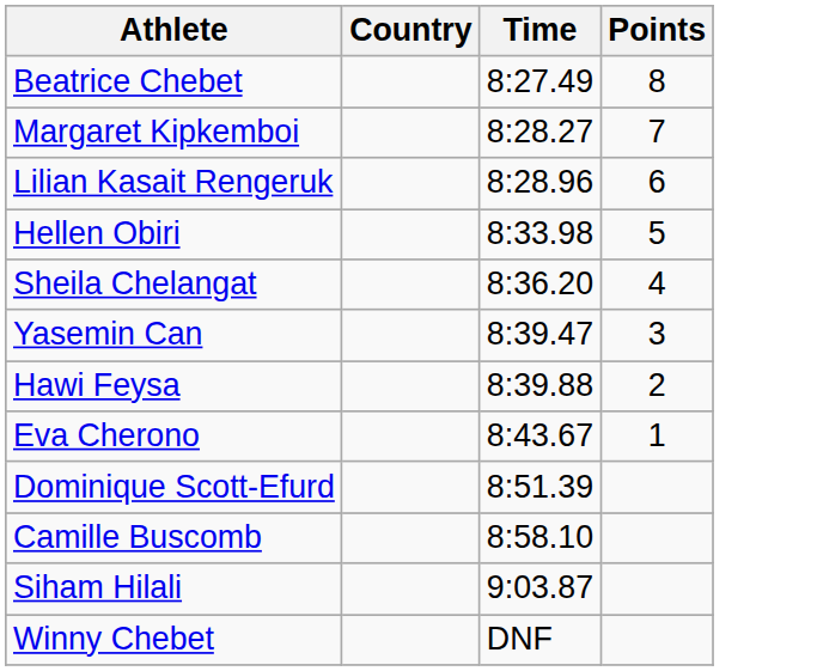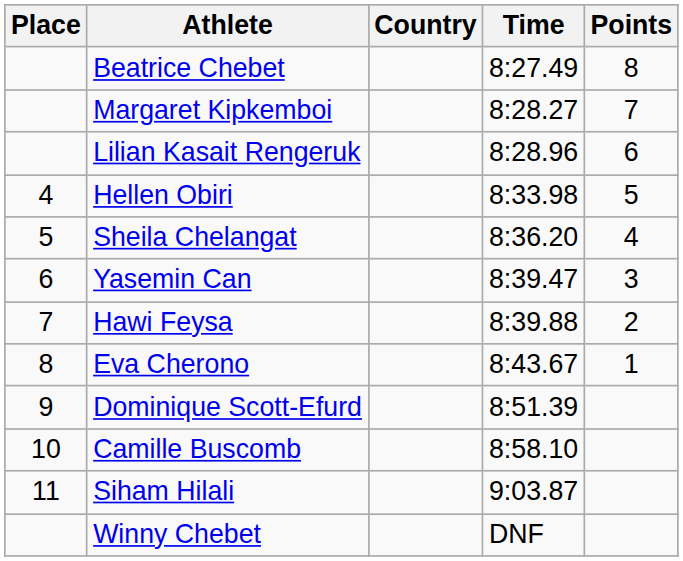 <table class="wikitable">
 <tr>
+<th>Place</th>
 <th>Athlete</th>
 <th>Country</th>
 <th>Time</th>
 <th>Points</th>
 </tr>
 <tr>
+<td align=center></td>
 <td><a href='#'>Beatrice Chebet</a></td>
 <td></td>
 <td>8:27.49</td>
 <td align=center>8</td>
 </tr>
 <tr>
+<td align=center></td>
 <td><a href='#'>Margaret Kipkemboi</a></td>
 <td></td>
 <td>8:28.27</td>
 <td align=center>7</td>
 </tr>
 <tr>
+<td align=center></td>
 <td><a href='#'>Lilian Kasait Rengeruk</a></td>
 <td></td>
 <td>8:28.96</td>
 <td align=center>6</td>
 </tr>
 <tr>
+<td align=center>4</td>
 <td><a href='#'>Hellen Obiri</a></td>
 <td></td>
 <td>8:33.98</td>
 <td align=center>5</td>
 </tr>
 <tr>
+<td align=center>5</td>
 <td><a href='#'>Sheila Chelangat</a></td>
 <td></td>
 <td>8:36.20</td>
 <td align=center>4</td>
 </tr>
 <tr>
+<td align=center>6</td>
 <td><a href='#'>Yasemin Can</a></td>
 <td></td>
 <td>8:39.47</td>
 <td align=center>3</td>
 </tr>
 <tr>
+<td align=center>7</td>
 <td><a href='#'>Hawi Feysa</a></td>
 <td></td>
 <td>8:39.88</td>
 <td align=center>2</td>
 </tr>
 <tr>
+<td align=center>8</td>
 <td><a href='#'>Eva Cherono</a></td>
 <td></td>
 <td>8:43.67</td>
 <td align=center>1</td>
 </tr>
 <tr>
+<td align=center>9</td>
 <td><a href='#'>Dominique Scott-Efurd</a></td>
 <td></td>
 <td>8:51.39</td>
 <td align=center></td>
 </tr>
 <tr>
+<td align=center>10</td>
 <td><a href='#'>Camille Buscomb</a></td>
 <td></td>
 <td>8:58.10</td>
 <td align=center></td>
 </tr>
 <tr>
+<td align=center>11</td>
 <td><a href='#'>Siham Hilali</a></td>
 <td></td>
 <td>9:03.87</td>
 <td align=center></td>
 </tr>
 <tr>
+<td align=center></td>
 <td><a href='#'>Winny Chebet</a></td>
 <td></td>
 <td>DNF</td>
 <td align=center></td>
 </tr>
 </table>
